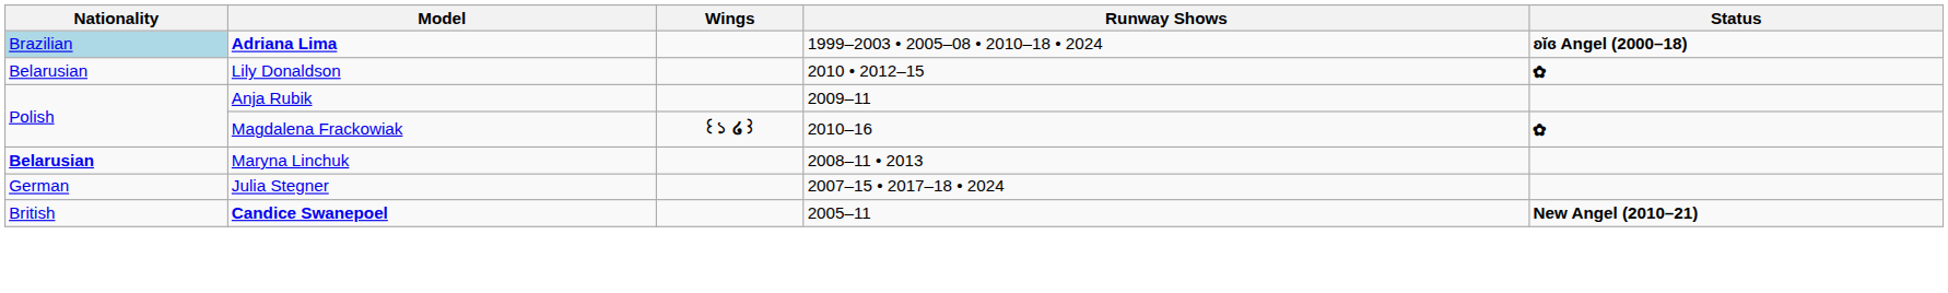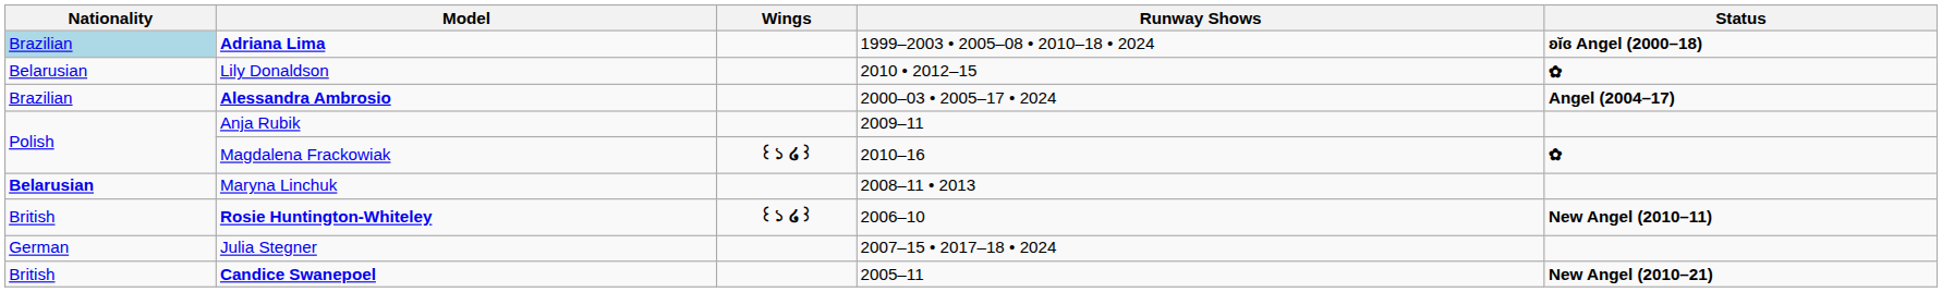 <table class="sortable wikitable"  style="font-size:85%; width:100%;">
 <tr>
 <th style="text-align:center;">Nationality</th>
 <th style="text-align:center;">Model</th>
 <th style="text-align:center;">Wings</th>
 <th style="text-align:center;">Runway Shows</th>
 <th style="text-align:center;">Status</th>
 </tr>
 <tr>
 <td style="background: lightblue;"> <a href='#'>Brazilian</a></td>
 <td><strong><a href='#'>Adriana Lima</a></strong></td>
 <td></td>
 <td>1999–2003 • 2005–08 • 2010–18 • 2024</td>
 <td><strong>ʚĭɞ  Angel (2000–18)</strong></td>
 </tr>
 <tr>
 <td> <a href='#'>Belarusian</a></td>
 <td><a href='#'>Lily Donaldson</a></td>
 <td></td>
 <td>2010 • 2012–15</td>
 <td><strong>✿</strong></td>
 </tr>
 <tr>
+<td> <a href='#'>Brazilian</a></td>
+<td><strong><a href='#'>Alessandra Ambrosio</a></strong></td>
+<td></td>
+<td>2000–03 • 2005–17 • 2024</td>
+<td><strong> Angel (2004–17)</strong></td>
+</tr>
+<tr>
 <td rowspan="2"> <a href='#'>Polish</a></td>
 <td><a href='#'>Anja Rubik</a></td>
 <td></td>
 <td>2009–11</td>
 <td></td>
 </tr>
 <tr>
 <td><a href='#'>Magdalena Frackowiak</a></td>
 <td align="center"><strong>꒰১ ໒꒱</strong></td>
 <td>2010–16</td>
 <td><strong>✿</strong></td>
 </tr>
 <tr>
 <td><strong> <a href='#'>Belarusian</a></strong></td>
 <td><a href='#'>Maryna Linchuk</a></td>
 <td></td>
 <td>2008–11 • 2013</td>
 <td></td>
 </tr>
 <tr>
+<td> <a href='#'>British</a></td>
+<td><strong><a href='#'>Rosie Huntington-Whiteley</a></strong></td>
+<td align="center"><strong>꒰১ ໒꒱</strong></td>
+<td>2006–10</td>
+<td><strong>New  Angel (2010–11)</strong></td>
+</tr>
+<tr>
 <td> <a href='#'>German</a></td>
 <td><a href='#'>Julia Stegner</a></td>
 <td></td>
 <td>2007–15 • 2017–18 • 2024</td>
 <td></td>
 </tr>
 <tr>
 <td> <a href='#'>British</a></td>
 <td><strong><a href='#'>Candice Swanepoel</a></strong></td>
 <td></td>
 <td>2005–11</td>
 <td><strong>New  Angel (2010–21)</strong></td>
 </tr>
 </table>
